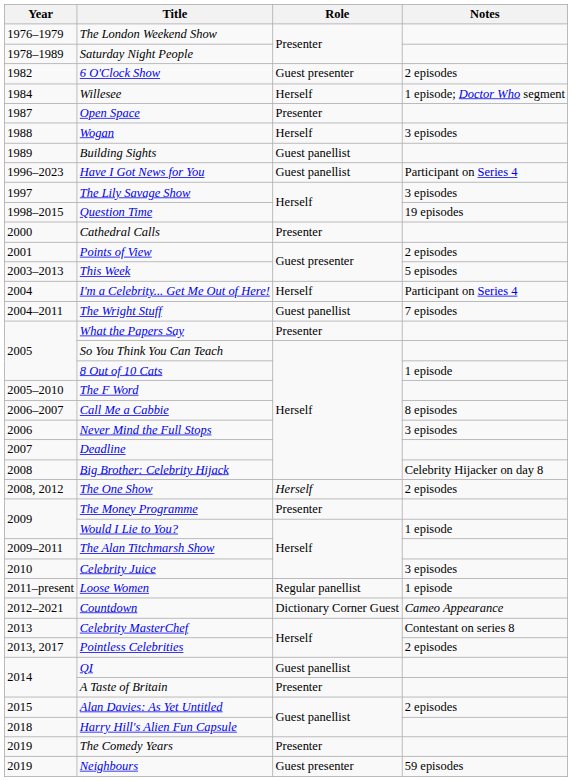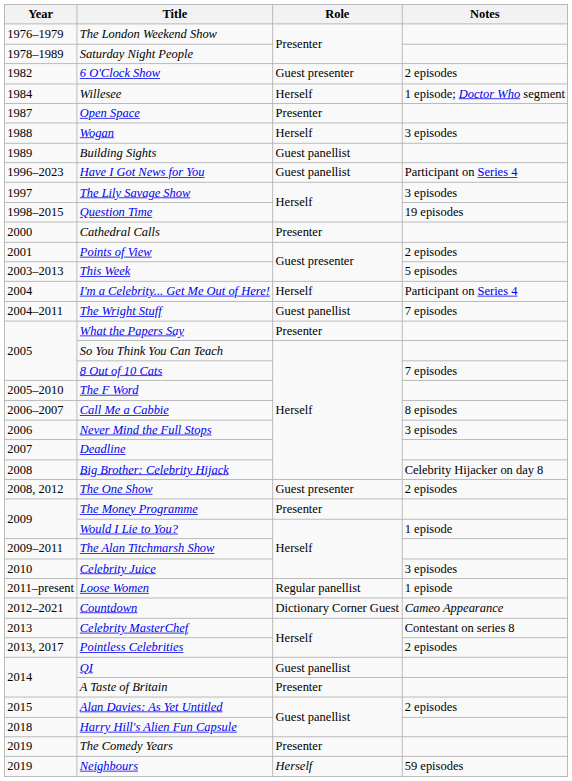 <table class="wikitable">
 <tr>
 <th>Year</th>
 <th>Title</th>
 <th>Role</th>
 <th>Notes</th>
 </tr>
 <tr>
 <td>1976–1979</td>
 <td><em>The London Weekend Show</em></td>
 <td rowspan="2">Presenter</td>
 <td></td>
 </tr>
 <tr>
 <td>1978–1989</td>
 <td><em>Saturday Night People</em></td>
 <td></td>
 </tr>
 <tr>
 <td>1982</td>
 <td><em><a href='#'>6 O'Clock Show</a></em></td>
 <td>Guest presenter</td>
 <td>2 episodes</td>
 </tr>
 <tr>
 <td>1984</td>
 <td><em>Willesee</em></td>
 <td>Herself</td>
 <td>1 episode; <em><a href='#'>Doctor Who</a></em> segment</td>
 </tr>
 <tr>
 <td>1987</td>
 <td><a href='#'><em>Open Space</em></a></td>
 <td>Presenter</td>
 <td></td>
 </tr>
 <tr>
 <td>1988</td>
 <td><em><a href='#'>Wogan</a></em></td>
 <td>Herself</td>
 <td>3 episodes</td>
 </tr>
 <tr>
 <td>1989</td>
 <td><em>Building Sights</em></td>
 <td>Guest panellist</td>
 <td></td>
 </tr>
 <tr>
 <td>1996–2023</td>
 <td><em><a href='#'>Have I Got News for You</a></em></td>
 <td>Guest panellist</td>
 <td>Participant on <a href='#'>Series 4</a></td>
 </tr>
 <tr>
 <td>1997</td>
 <td><a href='#'><em>The Lily Savage Show</em></a></td>
 <td rowspan="2">Herself</td>
 <td>3 episodes</td>
 </tr>
 <tr>
 <td>1998–2015</td>
 <td><a href='#'><em>Question Time</em></a></td>
 <td>19 episodes</td>
 </tr>
 <tr>
 <td>2000</td>
 <td><em>Cathedral Calls</em></td>
 <td>Presenter</td>
 <td></td>
 </tr>
 <tr>
 <td>2001</td>
 <td><a href='#'><em>Points of View</em></a></td>
 <td rowspan="2">Guest presenter</td>
 <td>2 episodes</td>
 </tr>
 <tr>
 <td>2003–2013</td>
 <td><a href='#'><em>This Week</em></a></td>
 <td>5 episodes</td>
 </tr>
 <tr>
 <td>2004</td>
 <td><a href='#'><em>I'm a Celebrity... Get Me Out of Here!</em></a></td>
 <td>Herself</td>
 <td>Participant on <a href='#'>Series 4</a></td>
 </tr>
 <tr>
 <td>2004–2011</td>
 <td><em><a href='#'>The Wright Stuff</a></em></td>
 <td>Guest panellist</td>
 <td>7 episodes</td>
 </tr>
 <tr>
 <td rowspan="3">2005</td>
 <td><em><a href='#'>What the Papers Say</a></em></td>
 <td>Presenter</td>
 <td></td>
 </tr>
 <tr>
 <td><em>So You Think You Can Teach</em></td>
 <td rowspan="7">Herself</td>
 <td></td>
 </tr>
 <tr>
 <td><em><a href='#'>8 Out of 10 Cats</a></em></td>
-<td>1 episode</td>
+<td>7 episodes</td>
 </tr>
 <tr>
 <td>2005–2010</td>
 <td><a href='#'><em>The F Word</em></a></td>
 <td></td>
 </tr>
 <tr>
 <td>2006–2007</td>
 <td><em><a href='#'>Call Me a Cabbie</a></em></td>
 <td>8 episodes</td>
 </tr>
 <tr>
 <td>2006</td>
 <td><em><a href='#'>Never Mind the Full Stops</a></em></td>
 <td>3 episodes</td>
 </tr>
 <tr>
 <td>2007</td>
 <td><a href='#'><em>Deadline</em></a></td>
 <td></td>
 </tr>
 <tr>
 <td>2008</td>
 <td><em><a href='#'>Big Brother: Celebrity Hijack</a></em></td>
 <td>Celebrity Hijacker on day 8</td>
 </tr>
 <tr>
 <td>2008, 2012</td>
 <td><em><a href='#'>The One Show</a></em></td>
-<td><em>Herself</em></td>
+<td>Guest presenter</td>
 <td>2 episodes</td>
 </tr>
 <tr>
 <td rowspan="2">2009</td>
 <td><em><a href='#'>The Money Programme</a></em></td>
 <td>Presenter</td>
 <td></td>
 </tr>
 <tr>
 <td><a href='#'><em>Would I Lie to You?</em></a></td>
 <td rowspan="3">Herself</td>
 <td>1 episode</td>
 </tr>
 <tr>
 <td>2009–2011</td>
 <td><em><a href='#'>The Alan Titchmarsh Show</a></em></td>
 <td></td>
 </tr>
 <tr>
 <td>2010</td>
 <td><em><a href='#'>Celebrity Juice</a></em></td>
 <td>3 episodes</td>
 </tr>
 <tr>
 <td>2011–present</td>
 <td><em><a href='#'>Loose Women</a></em></td>
 <td>Regular panellist</td>
 <td>1 episode</td>
 </tr>
 <tr>
 <td>2012–2021</td>
 <td><a href='#'><em>Countdown</em></a></td>
 <td>Dictionary Corner Guest</td>
 <td><em>Cameo Appearance</em></td>
 </tr>
 <tr>
 <td>2013</td>
 <td><em><a href='#'>Celebrity MasterChef</a></em></td>
 <td rowspan="2">Herself</td>
 <td>Contestant on series 8</td>
 </tr>
 <tr>
 <td>2013, 2017</td>
 <td><em><a href='#'>Pointless Celebrities</a></em></td>
 <td>2 episodes</td>
 </tr>
 <tr>
 <td rowspan="2">2014</td>
 <td><em><a href='#'>QI</a></em></td>
 <td>Guest panellist</td>
 <td></td>
 </tr>
 <tr>
 <td><em>A Taste of Britain</em></td>
 <td>Presenter</td>
 <td></td>
 </tr>
 <tr>
 <td>2015</td>
 <td><em><a href='#'>Alan Davies: As Yet Untitled</a></em></td>
 <td rowspan="2">Guest panellist</td>
 <td>2 episodes</td>
 </tr>
 <tr>
 <td>2018</td>
 <td><em><a href='#'>Harry Hill's Alien Fun Capsule</a></em></td>
 <td></td>
 </tr>
 <tr>
 <td>2019</td>
 <td><em>The Comedy Years</em></td>
 <td>Presenter</td>
 <td></td>
 </tr>
 <tr>
 <td>2019</td>
 <td><em><a href='#'>Neighbours</a></em></td>
-<td>Guest presenter</td>
+<td><em>Herself</em></td>
 <td>59 episodes</td>
 </tr>
 </table>
